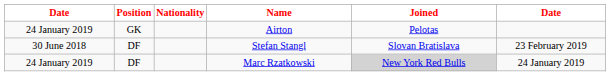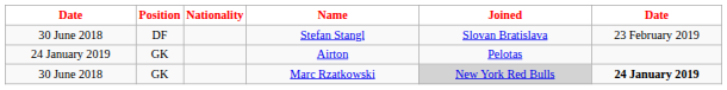 <table class="wikitable"  style="text-align:center; font-size:90%; ">
 <tr>
 <th style="background:#FFFFFF; color:#FF0000; width:150px;">Date</th>
 <th style="background:#FFFFFF; color:#FF0000; width:50px;">Position</th>
 <th style="background:#FFFFFF; color:#FF0000; width:50px;">Nationality</th>
 <th style="background:#FFFFFF; color:#FF0000; width:200px;">Name</th>
 <th style="background:#FFFFFF; color:#FF0000; width:200px;">Joined</th>
 <th style="background:#FFFFFF; color:#FF0000; width:150px;">Date</th>
+</tr>
+<tr>
+<td>30 June 2018</td>
+<td>DF</td>
+<td></td>
+<td><a href='#'>Stefan Stangl</a></td>
+<td><a href='#'>Slovan Bratislava</a></td>
+<td>23 February 2019</td>
 </tr>
 <tr>
 <td>24 January 2019</td>
 <td>GK</td>
 <td></td>
 <td><a href='#'>Airton</a></td>
 <td><a href='#'>Pelotas</a></td>
 <td></td>
 </tr>
 <tr>
 <td>30 June 2018</td>
-<td>DF</td>
-<td></td>
-<td><a href='#'>Stefan Stangl</a></td>
-<td><a href='#'>Slovan Bratislava</a></td>
-<td>23 February 2019</td>
-</tr>
-<tr>
-<td>24 January 2019</td>
-<td>DF</td>
+<td>GK</td>
 <td></td>
 <td><a href='#'>Marc Rzatkowski</a></td>
 <td style="background: lightgrey;"><a href='#'>New York Red Bulls</a></td>
-<td>24 January 2019</td>
+<td><strong>24 January 2019</strong></td>
 </tr>
 </table>
